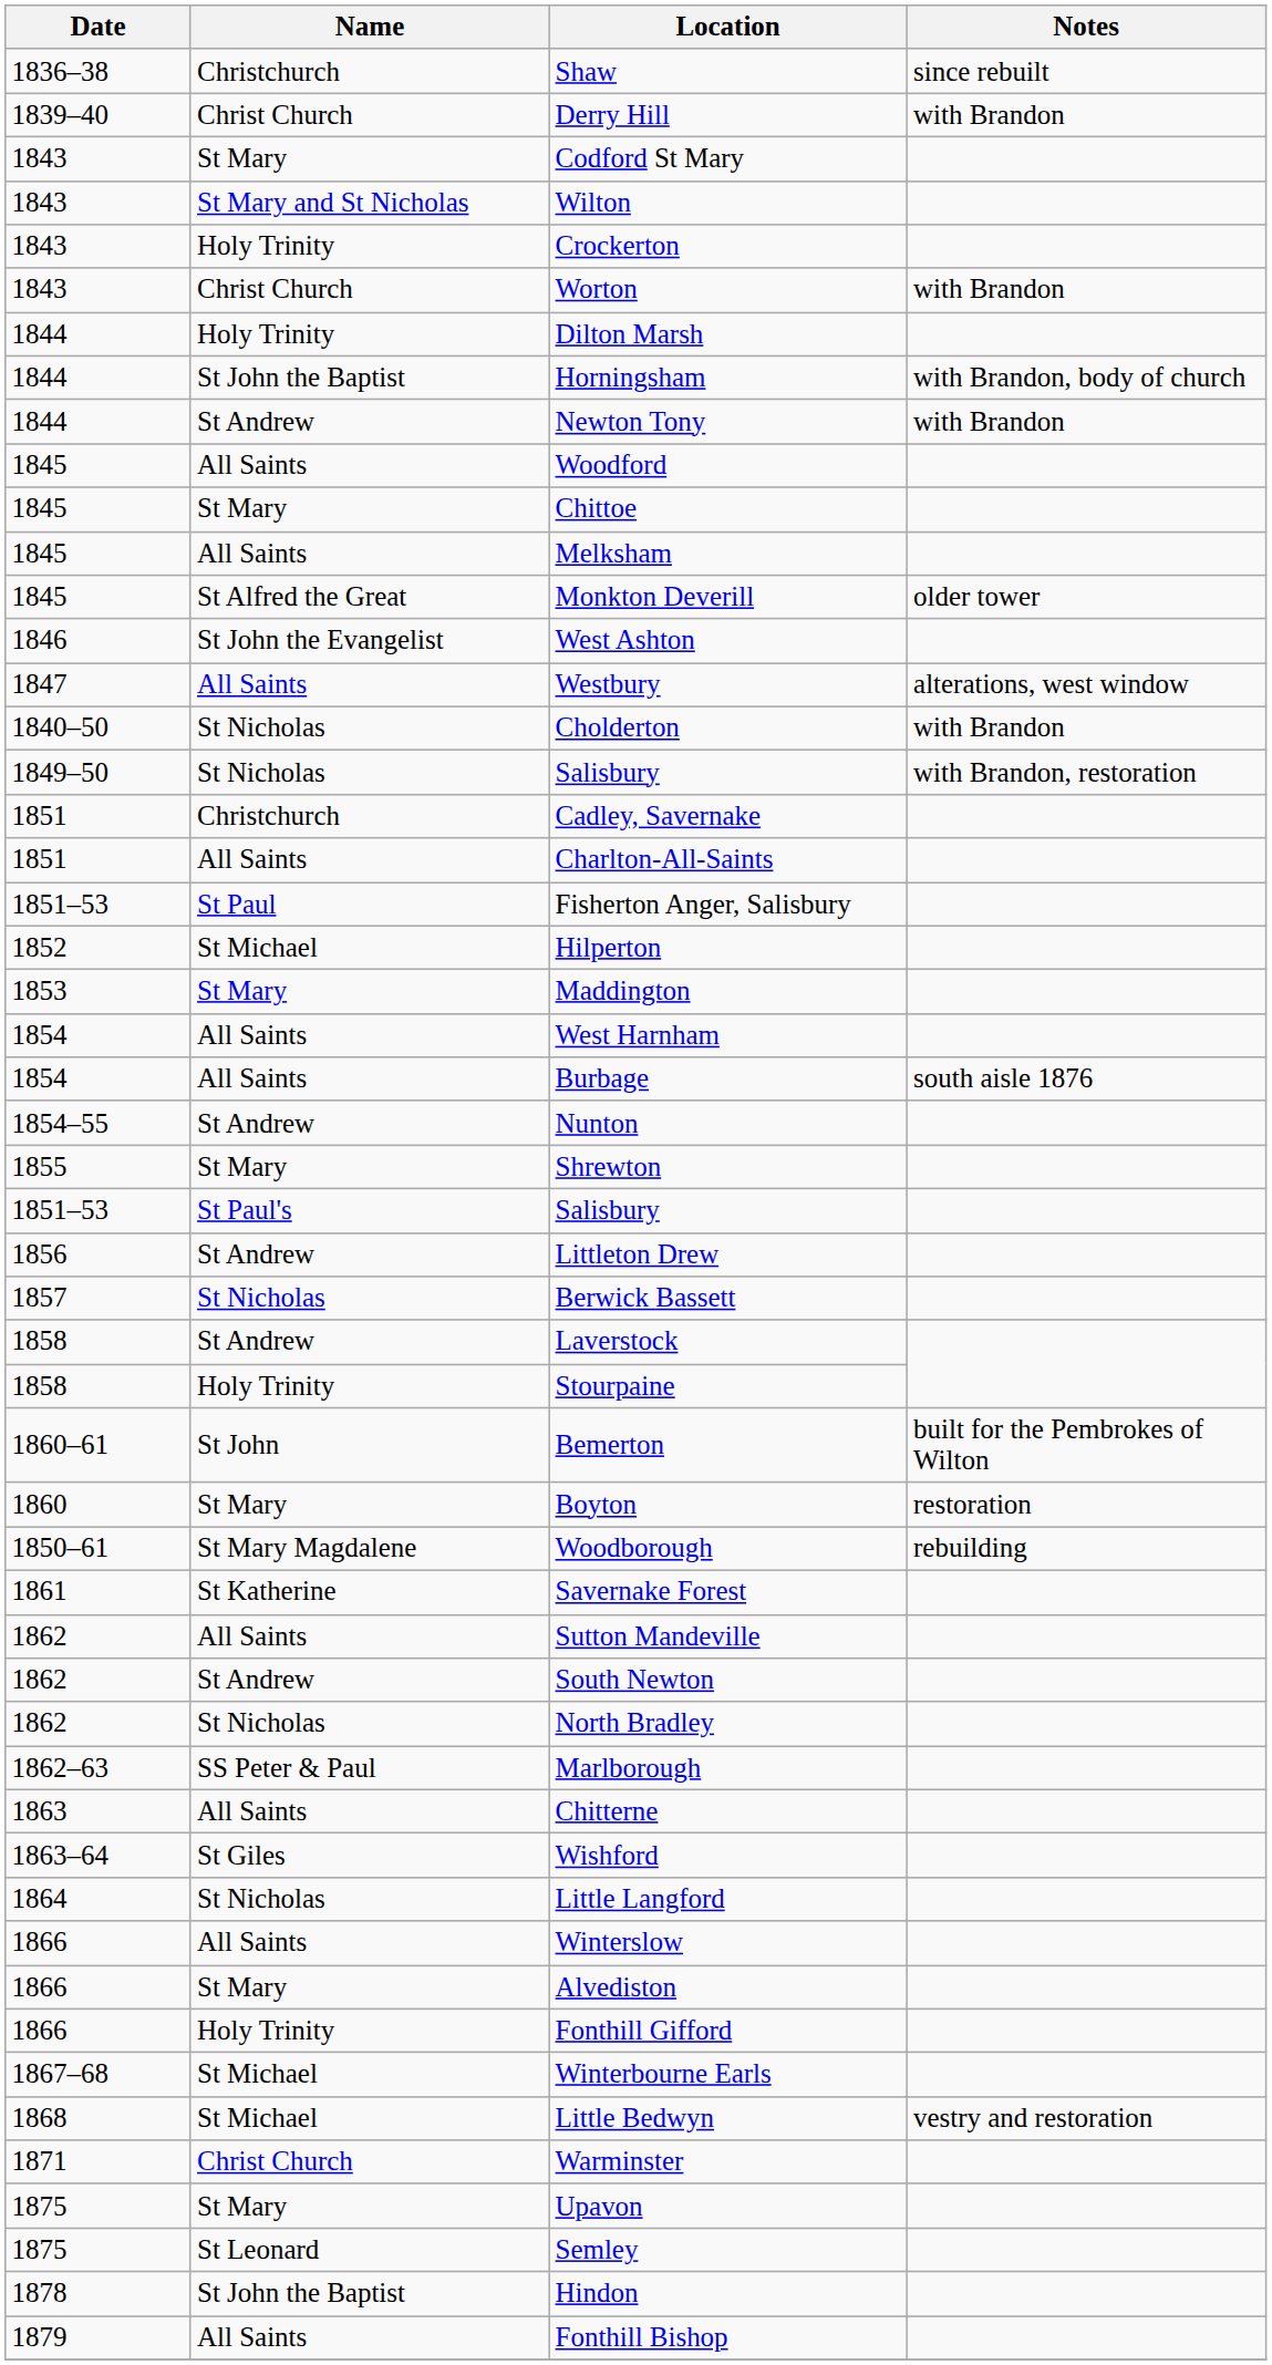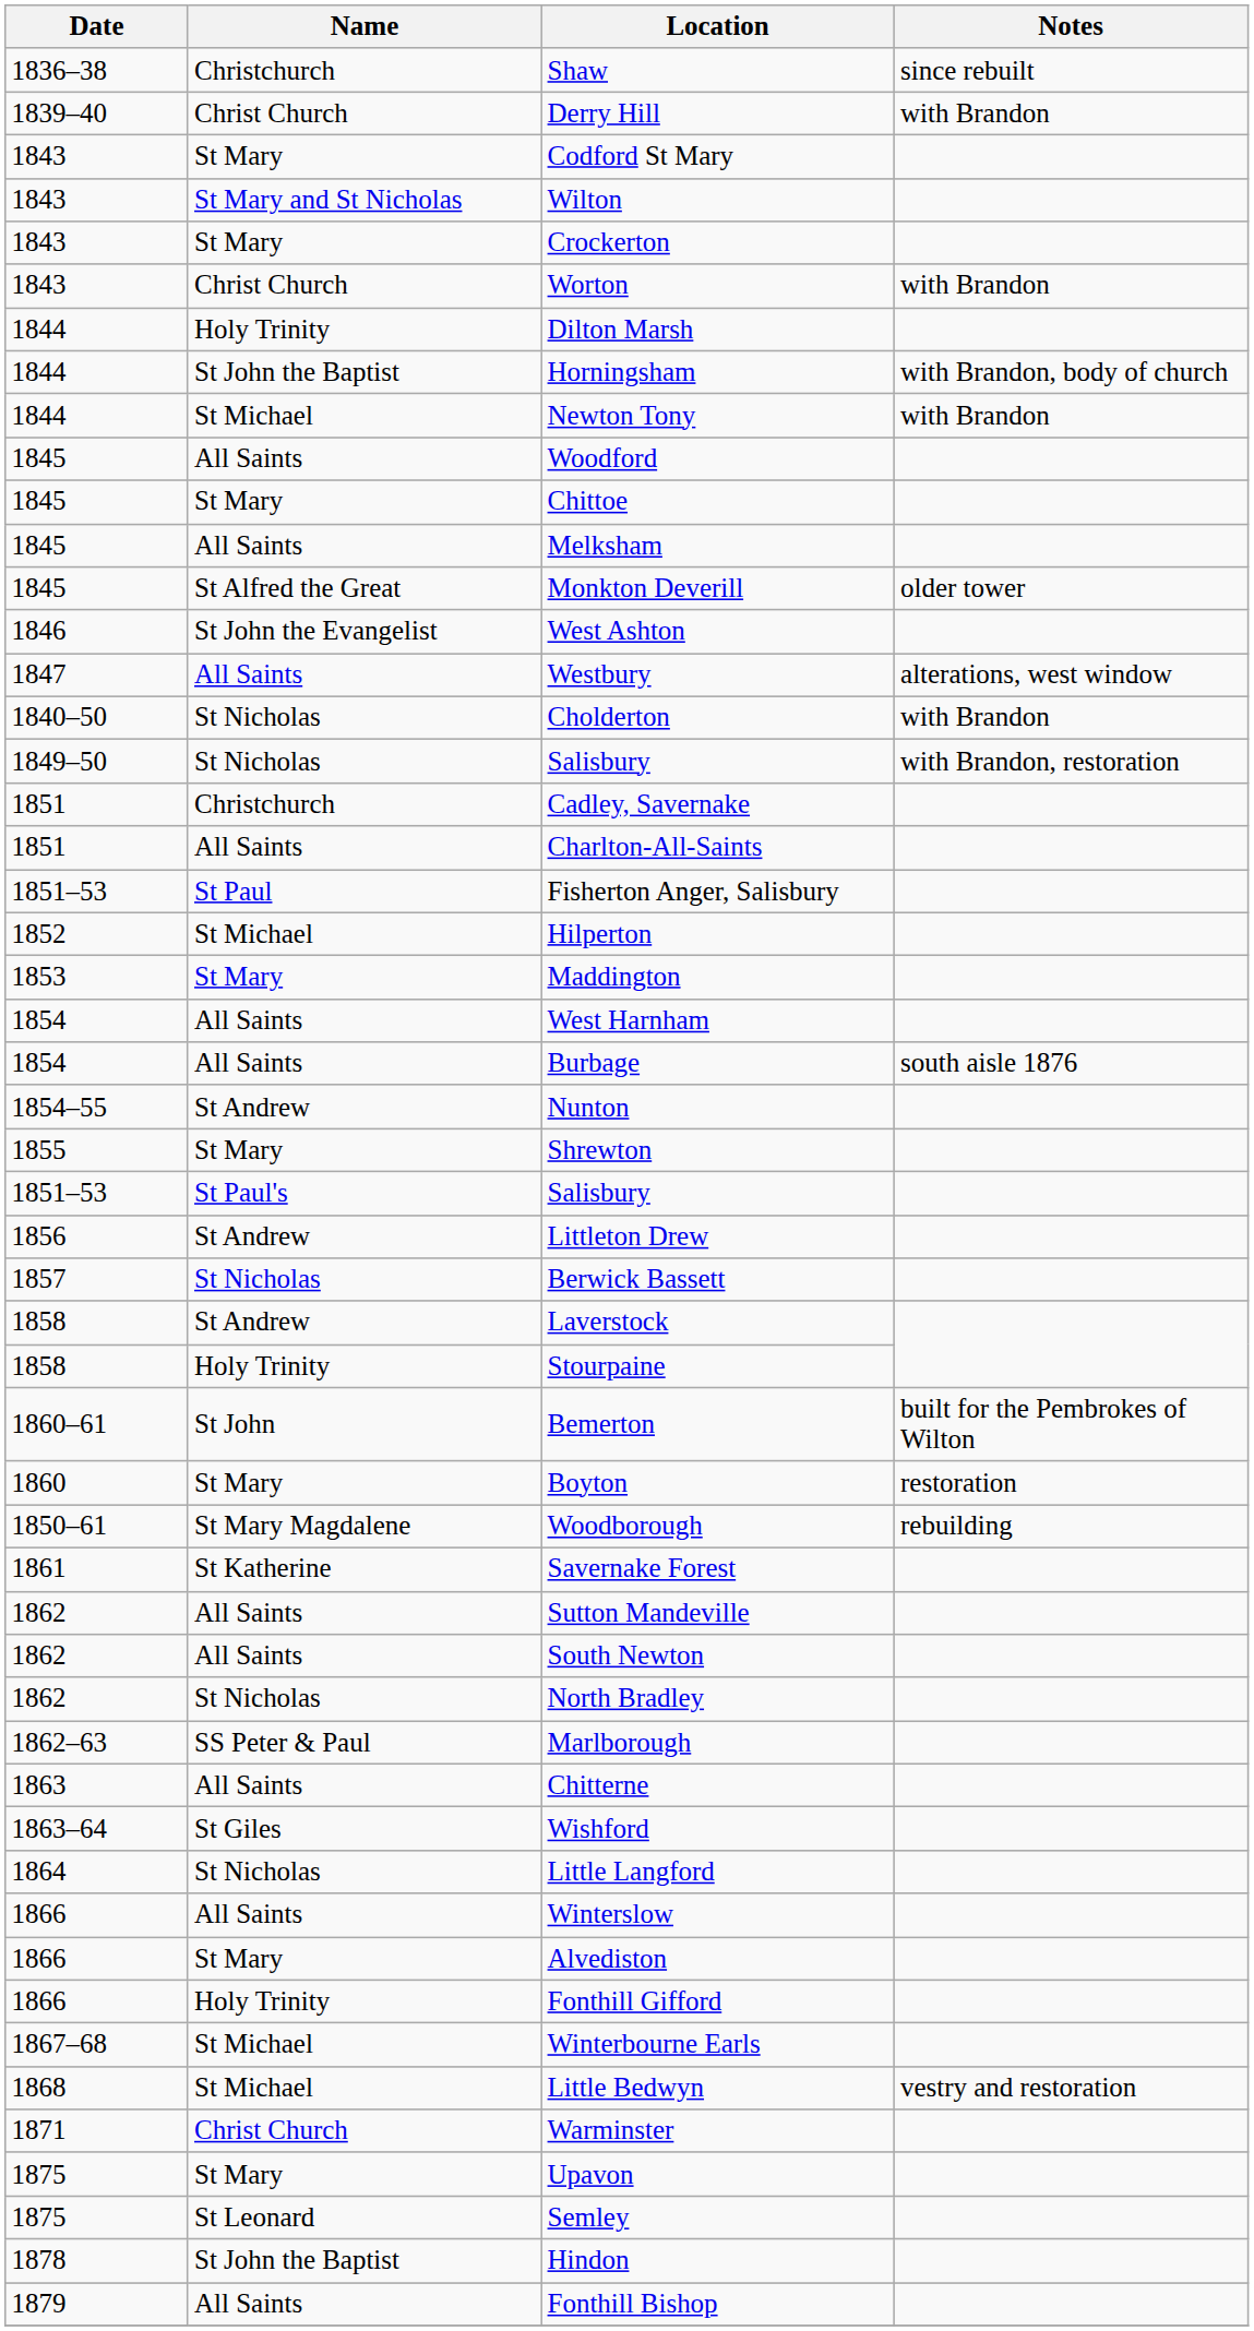 <table class="wikitable">
 <tr>
 <th width="100">Date</th>
 <th width="200">Name</th>
 <th width="200">Location</th>
 <th width="200">Notes</th>
 </tr>
 <tr>
 <td>1836–38</td>
 <td>Christchurch</td>
 <td><a href='#'>Shaw</a></td>
 <td>since rebuilt</td>
 </tr>
 <tr>
 <td>1839–40</td>
 <td>Christ Church</td>
 <td><a href='#'>Derry Hill</a></td>
 <td>with Brandon</td>
 </tr>
 <tr>
 <td>1843</td>
 <td>St Mary</td>
 <td><a href='#'>Codford</a> St Mary</td>
 <td></td>
 </tr>
 <tr>
 <td>1843</td>
 <td><a href='#'>St Mary and St Nicholas</a></td>
 <td><a href='#'>Wilton</a></td>
 <td></td>
 </tr>
 <tr>
 <td>1843</td>
-<td>Holy Trinity</td>
+<td>St Mary</td>
 <td><a href='#'>Crockerton</a></td>
 <td></td>
 </tr>
 <tr>
 <td>1843</td>
 <td>Christ Church</td>
 <td><a href='#'>Worton</a></td>
 <td>with Brandon</td>
 </tr>
 <tr>
 <td>1844</td>
 <td>Holy Trinity</td>
 <td><a href='#'>Dilton Marsh</a></td>
 <td></td>
 </tr>
 <tr>
 <td>1844</td>
 <td>St John the Baptist</td>
 <td><a href='#'>Horningsham</a></td>
 <td>with Brandon, body of church</td>
 </tr>
 <tr>
 <td>1844</td>
-<td>St Andrew</td>
+<td>St Michael</td>
 <td><a href='#'>Newton Tony</a></td>
 <td>with Brandon</td>
 </tr>
 <tr>
 <td>1845</td>
 <td>All Saints</td>
 <td><a href='#'>Woodford</a></td>
 <td></td>
 </tr>
 <tr>
 <td>1845</td>
 <td>St Mary</td>
 <td><a href='#'>Chittoe</a></td>
 <td></td>
 </tr>
 <tr>
 <td>1845</td>
 <td>All Saints</td>
 <td><a href='#'>Melksham</a></td>
 <td></td>
 </tr>
 <tr>
 <td>1845</td>
 <td>St Alfred the Great</td>
 <td><a href='#'>Monkton Deverill</a></td>
 <td>older tower</td>
 </tr>
 <tr>
 <td>1846</td>
 <td>St John the Evangelist</td>
 <td><a href='#'>West Ashton</a></td>
 <td></td>
 </tr>
 <tr>
 <td>1847</td>
 <td><a href='#'>All Saints</a></td>
 <td><a href='#'>Westbury</a></td>
 <td>alterations, west window</td>
 </tr>
 <tr>
 <td>1840–50</td>
 <td>St Nicholas</td>
 <td><a href='#'>Cholderton</a></td>
 <td>with Brandon</td>
 </tr>
 <tr>
 <td>1849–50</td>
 <td>St Nicholas</td>
 <td><a href='#'>Salisbury</a></td>
 <td>with Brandon, restoration</td>
 </tr>
 <tr>
 <td>1851</td>
 <td>Christchurch</td>
 <td><a href='#'>Cadley, Savernake</a></td>
 <td></td>
 </tr>
 <tr>
 <td>1851</td>
 <td>All Saints</td>
 <td><a href='#'>Charlton-All-Saints</a></td>
 <td></td>
 </tr>
 <tr>
 <td>1851–53</td>
 <td><a href='#'>St Paul</a></td>
 <td>Fisherton Anger, Salisbury</td>
 <td></td>
 </tr>
 <tr>
 <td>1852</td>
 <td>St Michael</td>
 <td><a href='#'>Hilperton</a></td>
 <td></td>
 </tr>
 <tr>
 <td>1853</td>
 <td><a href='#'>St Mary</a></td>
 <td><a href='#'>Maddington</a></td>
 <td></td>
 </tr>
 <tr>
 <td>1854</td>
 <td>All Saints</td>
 <td><a href='#'>West Harnham</a></td>
 <td></td>
 </tr>
 <tr>
 <td>1854</td>
 <td>All Saints</td>
 <td><a href='#'>Burbage</a></td>
 <td>south aisle 1876</td>
 </tr>
 <tr>
 <td>1854–55</td>
 <td>St Andrew</td>
 <td><a href='#'>Nunton</a></td>
 <td></td>
 </tr>
 <tr>
 <td>1855</td>
 <td>St Mary</td>
 <td><a href='#'>Shrewton</a></td>
 <td></td>
 </tr>
 <tr>
 <td>1851–53</td>
 <td><a href='#'>St Paul's</a></td>
 <td><a href='#'>Salisbury</a></td>
 <td></td>
 </tr>
 <tr>
 <td>1856</td>
 <td>St Andrew</td>
 <td><a href='#'>Littleton Drew</a></td>
 <td></td>
 </tr>
 <tr>
 <td>1857</td>
 <td><a href='#'>St Nicholas</a></td>
 <td><a href='#'>Berwick Bassett</a></td>
 <td></td>
 </tr>
 <tr>
 <td>1858</td>
 <td>St Andrew</td>
 <td><a href='#'>Laverstock</a></td>
 </tr>
 <tr>
 <td>1858</td>
 <td>Holy Trinity</td>
 <td><a href='#'>Stourpaine</a></td>
 </tr>
 <tr>
 <td>1860–61</td>
 <td>St John</td>
 <td><a href='#'>Bemerton</a></td>
 <td>built for the Pembrokes of Wilton</td>
 </tr>
 <tr>
 <td>1860</td>
 <td>St Mary</td>
 <td><a href='#'>Boyton</a></td>
 <td>restoration</td>
 </tr>
 <tr>
 <td>1850–61</td>
 <td>St Mary Magdalene</td>
 <td><a href='#'>Woodborough</a></td>
 <td>rebuilding</td>
 </tr>
 <tr>
 <td>1861</td>
 <td>St Katherine</td>
 <td><a href='#'>Savernake Forest</a></td>
 <td></td>
 </tr>
 <tr>
 <td>1862</td>
 <td>All Saints</td>
 <td><a href='#'>Sutton Mandeville</a></td>
 <td></td>
 </tr>
 <tr>
 <td>1862</td>
-<td>St Andrew</td>
+<td>All Saints</td>
 <td><a href='#'>South Newton</a></td>
 <td></td>
 </tr>
 <tr>
 <td>1862</td>
 <td>St Nicholas</td>
 <td><a href='#'>North Bradley</a></td>
 <td></td>
 </tr>
 <tr>
 <td>1862–63</td>
 <td>SS Peter & Paul</td>
 <td><a href='#'>Marlborough</a></td>
 <td></td>
 </tr>
 <tr>
 <td>1863</td>
 <td>All Saints</td>
 <td><a href='#'>Chitterne</a></td>
 <td></td>
 </tr>
 <tr>
 <td>1863–64</td>
 <td>St Giles</td>
 <td><a href='#'>Wishford</a></td>
 <td></td>
 </tr>
 <tr>
 <td>1864</td>
 <td>St Nicholas</td>
 <td><a href='#'>Little Langford</a></td>
 <td></td>
 </tr>
 <tr>
 <td>1866</td>
 <td>All Saints</td>
 <td><a href='#'>Winterslow</a></td>
 <td></td>
 </tr>
 <tr>
 <td>1866</td>
 <td>St Mary</td>
 <td><a href='#'>Alvediston</a></td>
 <td></td>
 </tr>
 <tr>
 <td>1866</td>
 <td>Holy Trinity</td>
 <td><a href='#'>Fonthill Gifford</a></td>
 <td></td>
 </tr>
 <tr>
 <td>1867–68</td>
 <td>St Michael</td>
 <td><a href='#'>Winterbourne Earls</a></td>
 <td></td>
 </tr>
 <tr>
 <td>1868</td>
 <td>St Michael</td>
 <td><a href='#'>Little Bedwyn</a></td>
 <td>vestry and restoration</td>
 </tr>
 <tr>
 <td>1871</td>
 <td><a href='#'>Christ Church</a></td>
 <td><a href='#'>Warminster</a></td>
 <td></td>
 </tr>
 <tr>
 <td>1875</td>
 <td>St Mary</td>
 <td><a href='#'>Upavon</a></td>
 <td></td>
 </tr>
 <tr>
 <td>1875</td>
 <td>St Leonard</td>
 <td><a href='#'>Semley</a></td>
 <td></td>
 </tr>
 <tr>
 <td>1878</td>
 <td>St John the Baptist</td>
 <td><a href='#'>Hindon</a></td>
 <td></td>
 </tr>
 <tr>
 <td>1879</td>
 <td>All Saints</td>
 <td><a href='#'>Fonthill Bishop</a></td>
 <td></td>
 </tr>
 <tr>
 </tr>
 </table>
